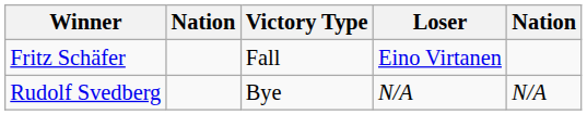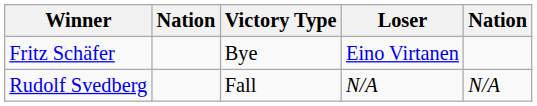 <table class="wikitable sortable" style="text-align:left;">
 <tr>
 <th>Winner</th>
 <th>Nation</th>
 <th>Victory Type</th>
 <th>Loser</th>
 <th>Nation</th>
 </tr>
 <tr>
 <td><a href='#'>Fritz Schäfer</a></td>
 <td></td>
-<td>Fall</td>
+<td>Bye</td>
 <td><a href='#'>Eino Virtanen</a></td>
 <td></td>
 </tr>
 <tr>
 <td><a href='#'>Rudolf Svedberg</a></td>
 <td></td>
-<td>Bye</td>
+<td>Fall</td>
 <td><em>N/A</em></td>
 <td><em>N/A</em></td>
 </tr>
 </table>
